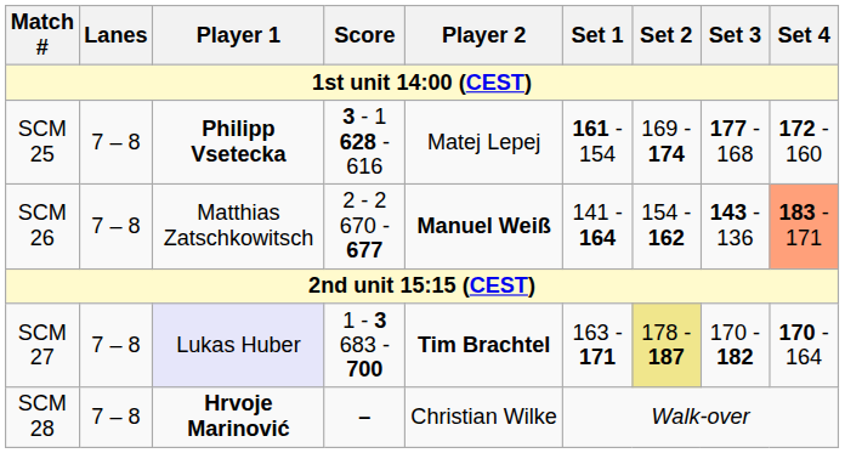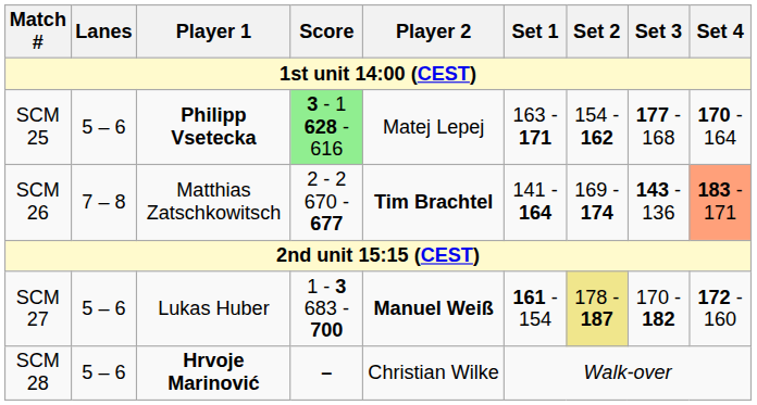 <table class="wikitable">
 <tr>
 <th width="7%">Match #</th>
 <th width="5%">Lanes</th>
 <th width="21%">Player 1</th>
 <th width="10%">Score</th>
 <th width="21%">Player 2</th>
 <th width="9%">Set 1</th>
 <th width="9%">Set 2</th>
 <th width="9%">Set 3</th>
 <th width="9%">Set 4</th>
 </tr>
 <tr>
 <td colspan="9" style="text-align:center; background-color:#FFFACD"><strong>1st unit 14:00 (<a href='#'>CEST</a>)</strong></td>
 </tr>
 <tr style="text-align:center;">
 <td>SCM 25</td>
-<td>7 – 8</td>
+<td>5 – 6</td>
 <td> <strong>Philipp Vsetecka</strong></td>
-<td><strong>3</strong> - 1 <br> <strong>628</strong> - 616</td>
+<td style="background: lightgreen;"><strong>3</strong> - 1 <br> <strong>628</strong> - 616</td>
 <td> Matej Lepej</td>
-<td><strong>161</strong> - 154</td>
-<td>169 - <strong>174</strong></td>
+<td>163 - <strong>171</strong></td>
+<td>154 - <strong>162</strong></td>
 <td><strong>177</strong> - 168</td>
-<td><strong>172</strong> - 160</td>
+<td><strong>170</strong> - 164</td>
 </tr>
 <tr style="text-align:center;">
 <td>SCM 26</td>
 <td>7 – 8</td>
 <td> Matthias Zatschkowitsch</td>
 <td>2 - 2 <br> 670 - <strong>677</strong></td>
-<td> <strong>Manuel Weiß</strong></td>
+<td> <strong>Tim Brachtel</strong></td>
 <td>141 - <strong>164</strong></td>
-<td>154 - <strong>162</strong></td>
+<td>169 - <strong>174</strong></td>
 <td><strong>143</strong> - 136</td>
 <td style="background: lightsalmon;"><strong>183</strong> - 171</td>
 </tr>
 <tr>
 <td colspan="9" style="text-align:center; background-color:#FFFACD"><strong>2nd unit 15:15 (<a href='#'>CEST</a>)</strong></td>
 </tr>
 <tr style="text-align:center;">
 <td>SCM 27</td>
-<td>7 – 8</td>
-<td style="background: lavender;"> Lukas Huber</td>
+<td>5 – 6</td>
+<td> Lukas Huber</td>
 <td>1 - <strong>3</strong> <br> 683 - <strong>700</strong></td>
-<td> <strong>Tim Brachtel</strong></td>
-<td>163 - <strong>171</strong></td>
+<td> <strong>Manuel Weiß</strong></td>
+<td><strong>161</strong> - 154</td>
 <td style="background: khaki;">178 - <strong>187</strong></td>
 <td>170 - <strong>182</strong></td>
-<td><strong>170</strong> - 164</td>
+<td><strong>172</strong> - 160</td>
 </tr>
 <tr style="text-align:center;">
 <td>SCM 28</td>
-<td>7 – 8</td>
+<td>5 – 6</td>
 <td> <strong>Hrvoje Marinović</strong></td>
 <td><strong>–</strong></td>
 <td> Christian Wilke</td>
 <td colspan="4"><em>Walk-over</em></td>
 </tr>
 </table>
